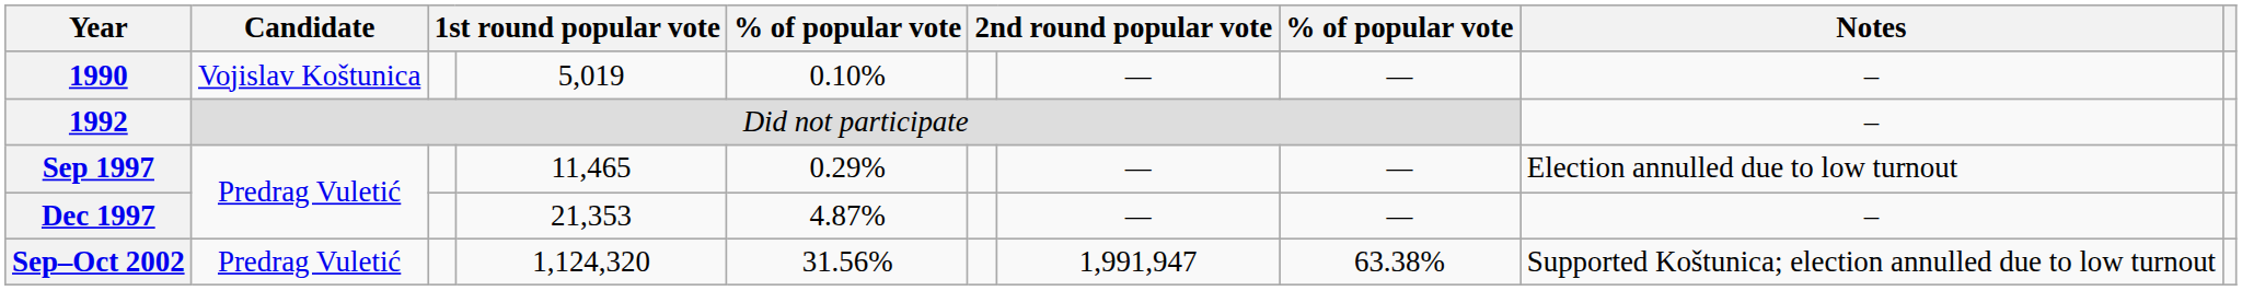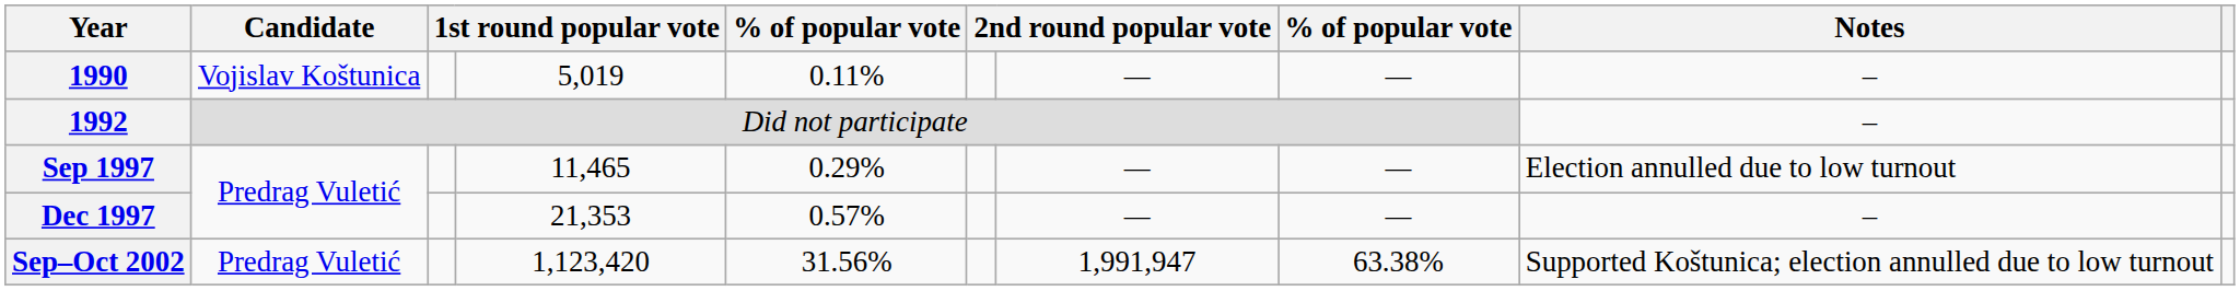 <table class="wikitable" style="text-align:center">
 <tr>
 <th>Year</th>
 <th>Candidate</th>
 <th colspan="2">1st round popular vote</th>
 <th>% of popular vote</th>
 <th colspan="2">2nd round popular vote</th>
 <th>% of popular vote</th>
 <th>Notes</th>
 <th></th>
 </tr>
 <tr>
 <th><a href='#'>1990</a></th>
 <td><a href='#'>Vojislav Koštunica</a></td>
 <td></td>
 <td>5,019</td>
-<td>0.10%</td>
+<td>0.11%</td>
 <td></td>
 <td><em>—</em></td>
 <td><em>—</em></td>
 <td>–</td>
 <td></td>
 </tr>
 <tr>
 <th><a href='#'>1992</a></th>
 <td colspan="7" style="background:#ddd"><em>Did not participate</em></td>
 <td>–</td>
 </tr>
 <tr>
 <th><a href='#'>Sep 1997</a></th>
 <td rowspan="2"><a href='#'>Predrag Vuletić</a></td>
 <td></td>
 <td>11,465</td>
 <td>0.29%</td>
 <td></td>
 <td><em>—</em></td>
 <td><em>—</em></td>
 <td style="text-align: left">Election annulled due to low turnout</td>
 <td></td>
 </tr>
 <tr>
 <th><a href='#'>Dec 1997</a></th>
 <td></td>
 <td>21,353</td>
-<td>4.87%</td>
+<td>0.57%</td>
 <td></td>
 <td><em>—</em></td>
 <td><em>—</em></td>
 <td>–</td>
 <td></td>
 </tr>
 <tr>
 <th><a href='#'>Sep–Oct 2002</a></th>
 <td><a href='#'>Predrag Vuletić</a></td>
 <td></td>
-<td>1,124,320</td>
+<td>1,123,420</td>
 <td>31.56%</td>
 <td></td>
 <td>1,991,947</td>
 <td>63.38%</td>
 <td style="text-align: left">Supported Koštunica; election annulled due to low turnout</td>
 <td></td>
 </tr>
 </table>
